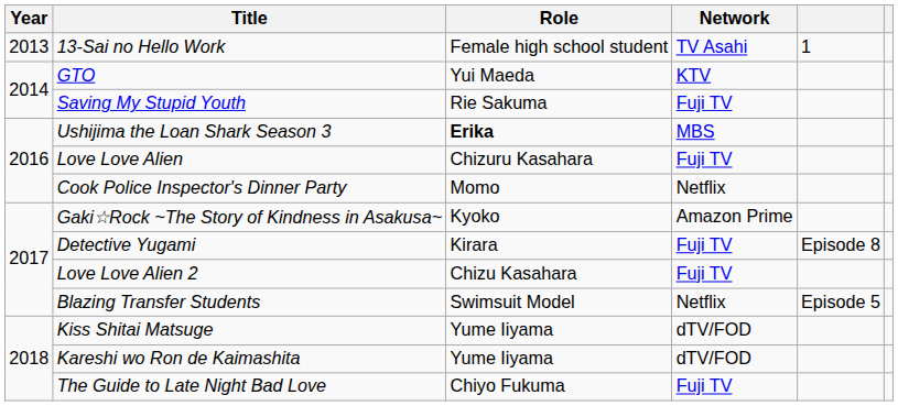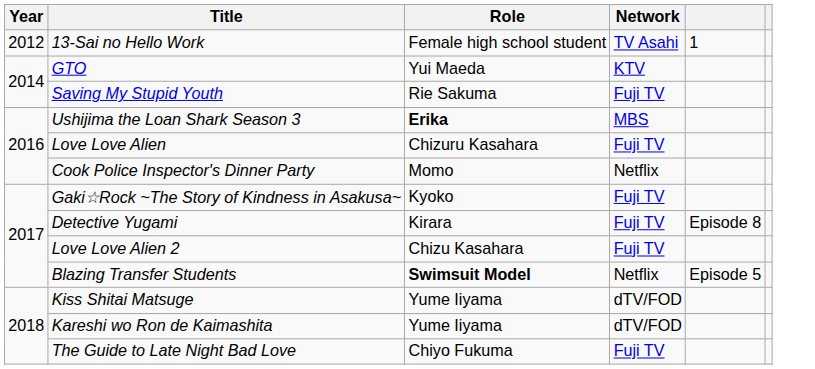 <table class="wikitable">
 <tr>
 <th>Year</th>
 <th>Title</th>
 <th>Role</th>
 <th>Network</th>
 <th></th>
 <th></th>
 </tr>
 <tr>
-<td>2013</td>
+<td>2012</td>
 <td><em>13-Sai no Hello Work</em></td>
 <td>Female high school student</td>
 <td><a href='#'>TV Asahi</a></td>
 <td>1</td>
 <td></td>
 </tr>
 <tr>
 <td rowspan="2">2014</td>
 <td><em><a href='#'>GTO</a></em></td>
 <td>Yui Maeda</td>
 <td><a href='#'>KTV</a></td>
 <td></td>
 <td></td>
 </tr>
 <tr>
 <td><em><a href='#'>Saving My Stupid Youth</a></em></td>
 <td>Rie Sakuma</td>
 <td><a href='#'>Fuji TV</a></td>
 <td></td>
 <td></td>
 </tr>
 <tr>
 <td rowspan="3">2016</td>
 <td><em>Ushijima the Loan Shark Season 3</em></td>
 <td><strong>Erika</strong></td>
 <td><a href='#'>MBS</a></td>
 <td></td>
 <td></td>
 </tr>
 <tr>
 <td><em>Love Love Alien</em></td>
 <td>Chizuru Kasahara</td>
 <td><a href='#'>Fuji TV</a></td>
 <td></td>
 <td></td>
 </tr>
 <tr>
 <td><em>Cook Police Inspector's Dinner Party</em></td>
 <td>Momo</td>
 <td>Netflix</td>
 <td></td>
 <td></td>
 </tr>
 <tr>
 <td rowspan="4">2017</td>
 <td><em>Gaki☆Rock ~The Story of Kindness in Asakusa~</em></td>
 <td>Kyoko</td>
-<td>Amazon Prime</td>
+<td><a href='#'>Fuji TV</a></td>
 <td></td>
 <td></td>
 </tr>
 <tr>
 <td><em>Detective Yugami</em></td>
 <td>Kirara</td>
 <td><a href='#'>Fuji TV</a></td>
 <td>Episode 8</td>
 <td></td>
 </tr>
 <tr>
 <td><em>Love Love Alien 2</em></td>
 <td>Chizu Kasahara</td>
 <td><a href='#'>Fuji TV</a></td>
 <td></td>
 <td></td>
 </tr>
 <tr>
 <td><em>Blazing Transfer Students</em></td>
-<td>Swimsuit Model</td>
+<td><strong>Swimsuit Model</strong></td>
 <td>Netflix</td>
 <td>Episode 5</td>
 <td></td>
 </tr>
 <tr>
 <td rowspan="3">2018</td>
 <td><em>Kiss Shitai Matsuge</em></td>
 <td>Yume Iiyama</td>
 <td>dTV/FOD</td>
 <td></td>
 <td></td>
 </tr>
 <tr>
 <td><em>Kareshi wo Ron de Kaimashita</em></td>
 <td>Yume Iiyama</td>
 <td>dTV/FOD</td>
 <td></td>
 <td></td>
 </tr>
 <tr>
 <td><em>The Guide to Late Night Bad Love</em></td>
 <td>Chiyo Fukuma</td>
 <td><a href='#'>Fuji TV</a></td>
 <td></td>
 <td></td>
 </tr>
 </table>
